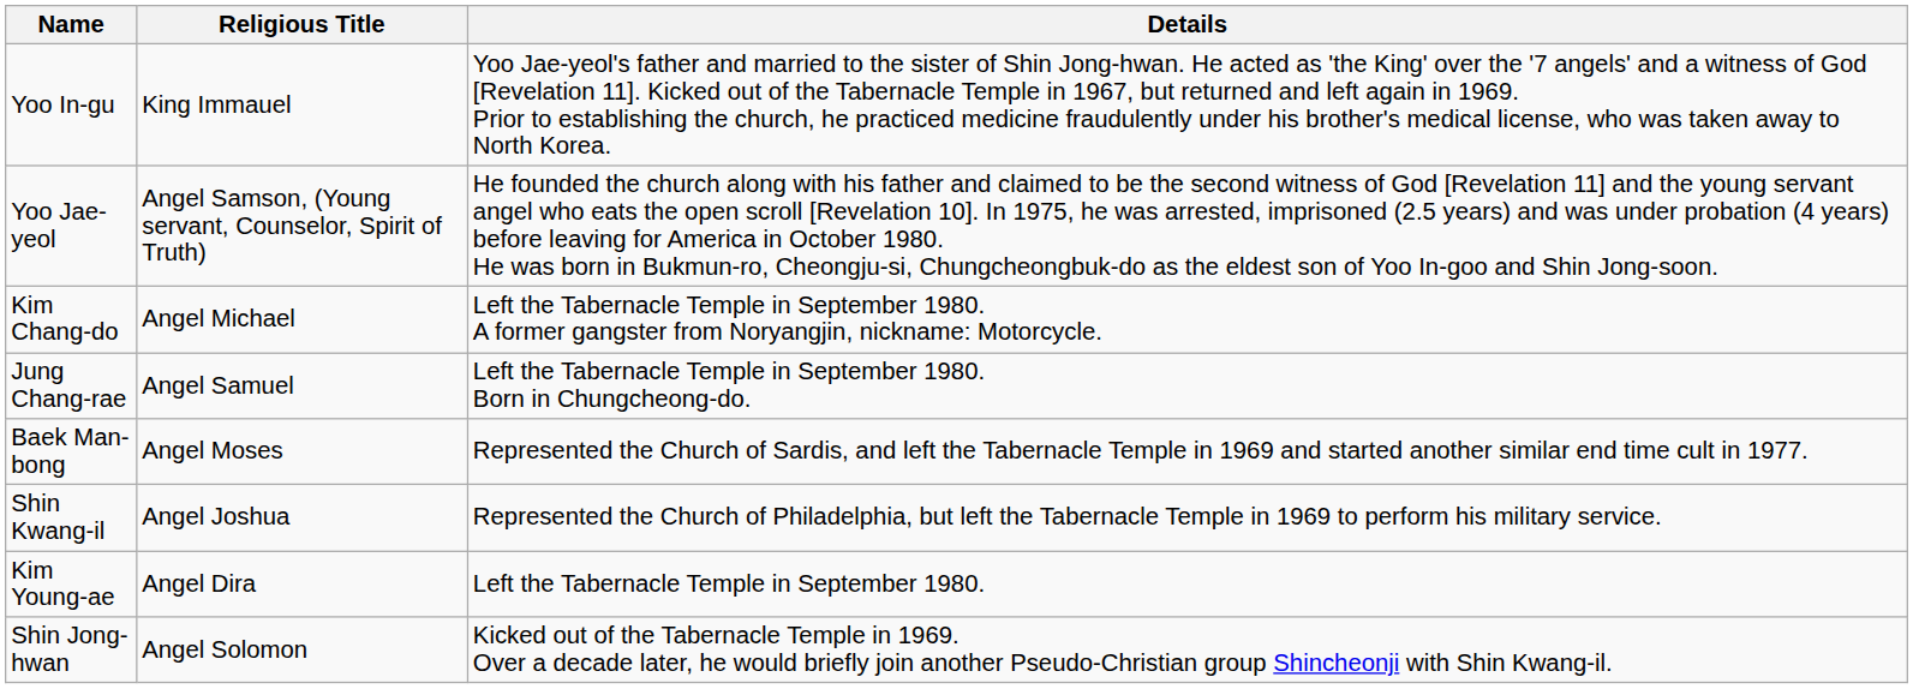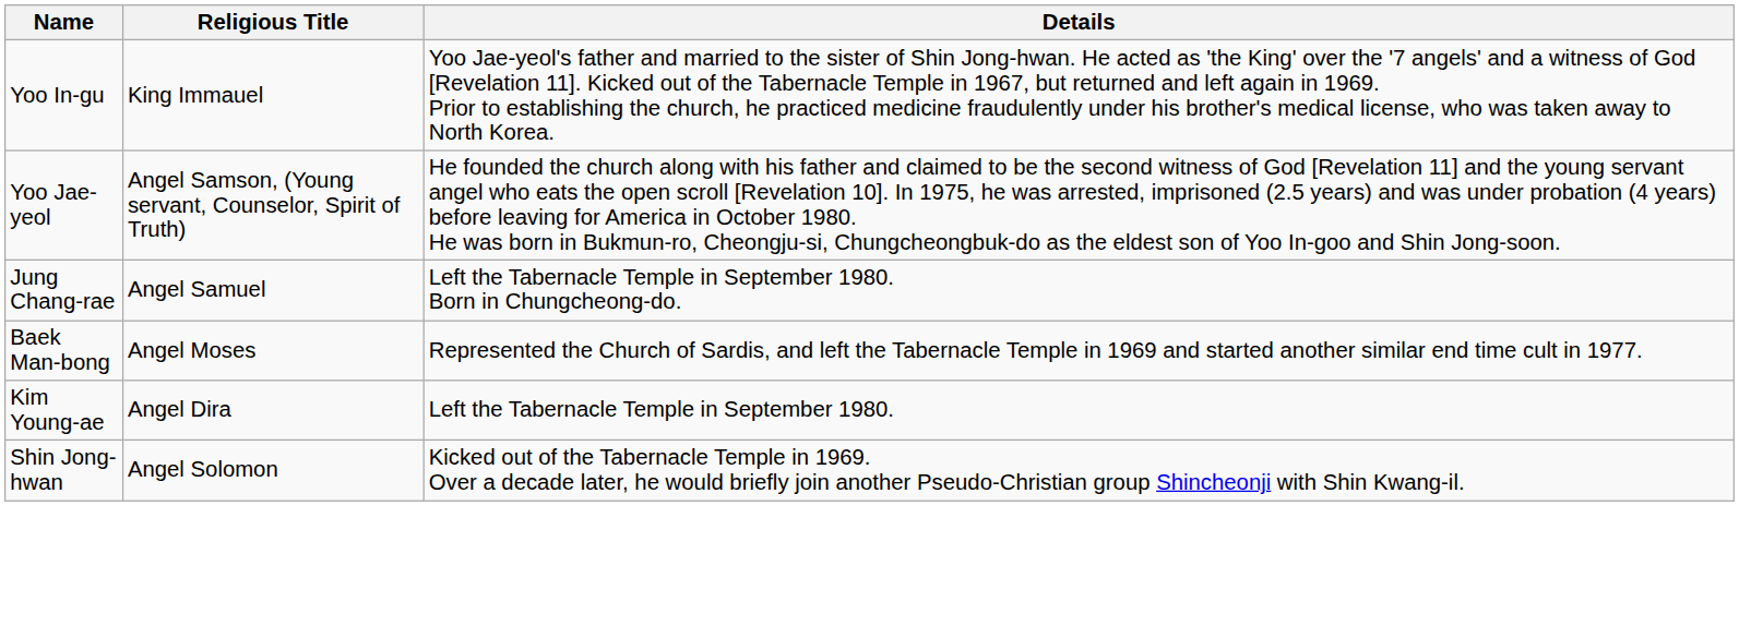 <table class="wikitable">
 <tr>
 <th>Name</th>
 <th>Religious Title</th>
 <th>Details</th>
 </tr>
 <tr>
 <td>Yoo In-gu</td>
 <td>King Immauel</td>
 <td>Yoo Jae-yeol's father and married to the sister of Shin Jong-hwan. He acted as 'the King' over the '7 angels' and a witness of God [Revelation 11]. Kicked out of the Tabernacle Temple in 1967, but returned and left again in 1969.<br>Prior to establishing the church, he practiced medicine fraudulently under his brother's medical license, who was taken away to North Korea.</td>
 </tr>
 <tr>
 <td>Yoo Jae-yeol</td>
 <td>Angel Samson, (Young servant, Counselor, Spirit of Truth)</td>
 <td>He founded the church along with his father and claimed to be the second witness of God [Revelation 11] and the young servant angel who eats the open scroll [Revelation 10]. In 1975, he was arrested, imprisoned (2.5 years) and was under probation (4 years) before leaving for America in October 1980.<br>He was born in Bukmun-ro, Cheongju-si, Chungcheongbuk-do as the eldest son of Yoo In-goo and Shin Jong-soon.</td>
 </tr>
 <tr>
-<td>Kim Chang-do</td>
-<td>Angel Michael</td>
-<td>Left the Tabernacle Temple in September 1980.<br>A former gangster from Noryangjin, nickname: Motorcycle.</td>
-</tr>
-<tr>
 <td>Jung Chang-rae</td>
 <td>Angel Samuel</td>
 <td>Left the Tabernacle Temple in September 1980.<br>Born in Chungcheong-do.</td>
 </tr>
 <tr>
 <td>Baek Man-bong</td>
 <td>Angel Moses</td>
 <td>Represented the Church of Sardis, and left the Tabernacle Temple in 1969 and started another similar end time cult in 1977.</td>
-</tr>
-<tr>
-<td>Shin Kwang-il</td>
-<td>Angel Joshua</td>
-<td>Represented the Church of Philadelphia, but left the Tabernacle Temple in 1969 to perform his military service.</td>
 </tr>
 <tr>
 <td>Kim Young-ae</td>
 <td>Angel Dira</td>
 <td>Left the Tabernacle Temple in September 1980.</td>
 </tr>
 <tr>
 <td>Shin Jong-hwan</td>
 <td>Angel Solomon</td>
 <td>Kicked out of the Tabernacle Temple in 1969.<br>Over a decade later, he would briefly join another Pseudo-Christian group <a href='#'>Shincheonji</a> with Shin Kwang-il.</td>
 </tr>
 </table>
